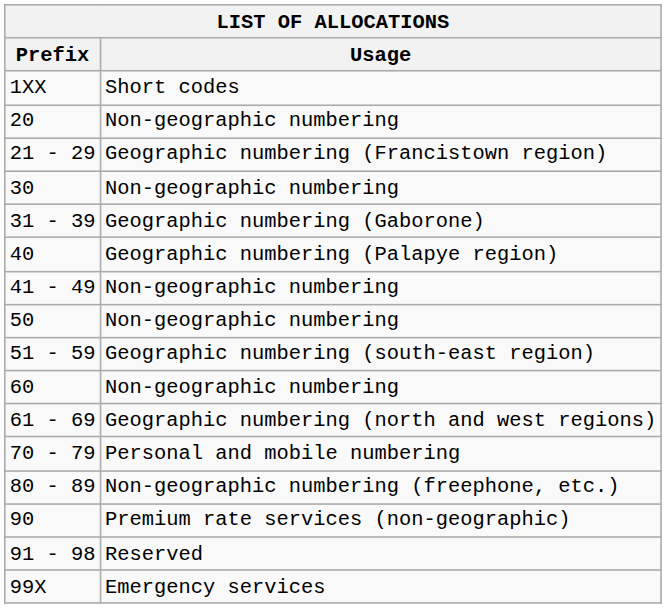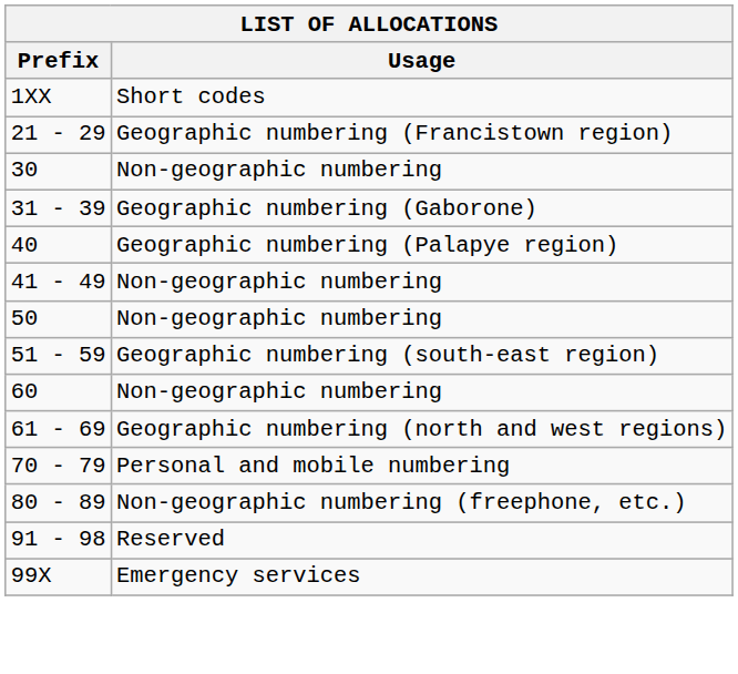 <table class="wikitable" border=1>
 <tr>
 <th colspan="2">LIST OF ALLOCATIONS</th>
 </tr>
 <tr>
 <th>Prefix</th>
 <th>Usage</th>
 </tr>
 <tr>
 <td>1XX</td>
 <td>Short codes</td>
-</tr>
-<tr>
-<td>20</td>
-<td>Non-geographic numbering</td>
 </tr>
 <tr>
 <td>21 - 29</td>
 <td>Geographic numbering (Francistown region)</td>
 </tr>
 <tr>
 <td>30</td>
 <td>Non-geographic numbering</td>
 </tr>
 <tr>
 <td>31 - 39</td>
 <td>Geographic numbering (Gaborone)</td>
 </tr>
 <tr>
 <td>40</td>
 <td>Geographic numbering (Palapye region)</td>
 </tr>
 <tr>
 <td>41 - 49</td>
 <td>Non-geographic numbering</td>
 </tr>
 <tr>
 <td>50</td>
 <td>Non-geographic numbering</td>
 </tr>
 <tr>
 <td>51 - 59</td>
 <td>Geographic numbering (south-east region)</td>
 </tr>
 <tr>
 <td>60</td>
 <td>Non-geographic numbering</td>
 </tr>
 <tr>
 <td>61 - 69</td>
 <td>Geographic numbering (north and west regions)</td>
 </tr>
 <tr>
 <td>70 - 79</td>
 <td>Personal and mobile numbering</td>
 </tr>
 <tr>
 <td>80 - 89</td>
 <td>Non-geographic numbering (freephone, etc.)</td>
 </tr>
 <tr>
-<td>90</td>
-<td>Premium rate services (non-geographic)</td>
-</tr>
-<tr>
 <td>91 - 98</td>
 <td>Reserved</td>
 </tr>
 <tr>
 <td>99X</td>
 <td>Emergency services</td>
 </tr>
 </table>
